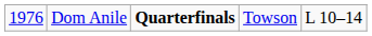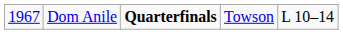 <table class="wikitable" style="text-align:center">
 <tr>
 </tr>
 <tr align="center">
-<td><a href='#'>1976</a></td>
+<td><a href='#'>1967</a></td>
 <td><a href='#'>Dom Anile</a></td>
 <td><strong>Quarterfinals</strong></td>
 <td><a href='#'>Towson</a></td>
 <td>L 10–14</td>
 </tr>
 </table>
